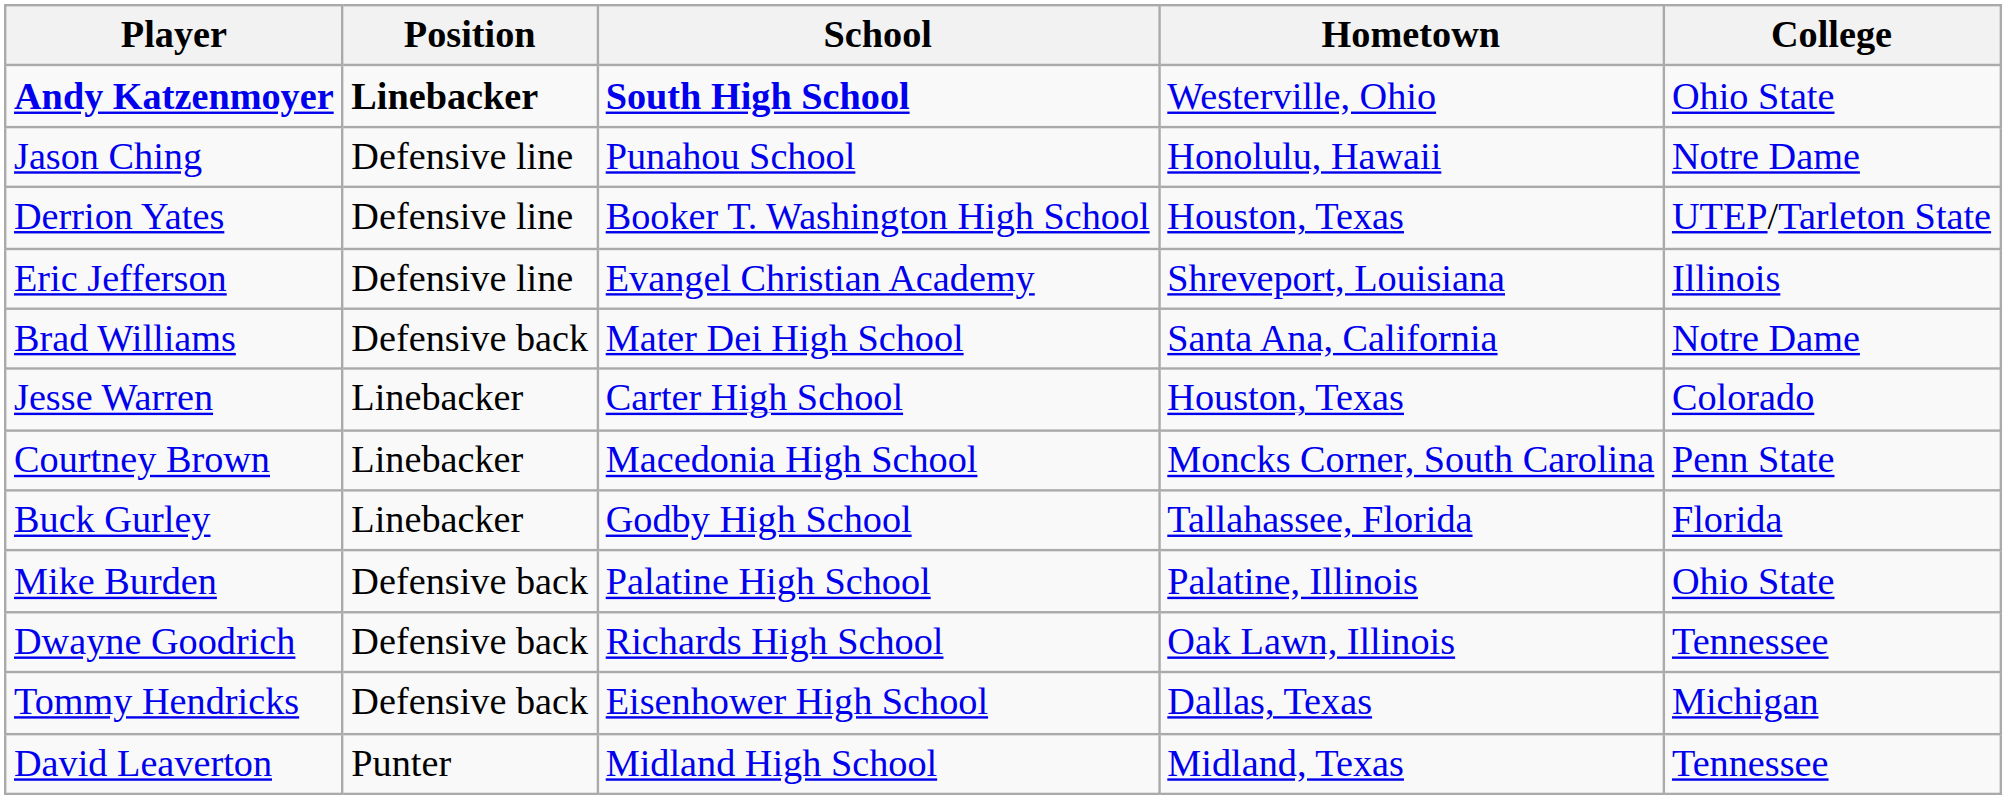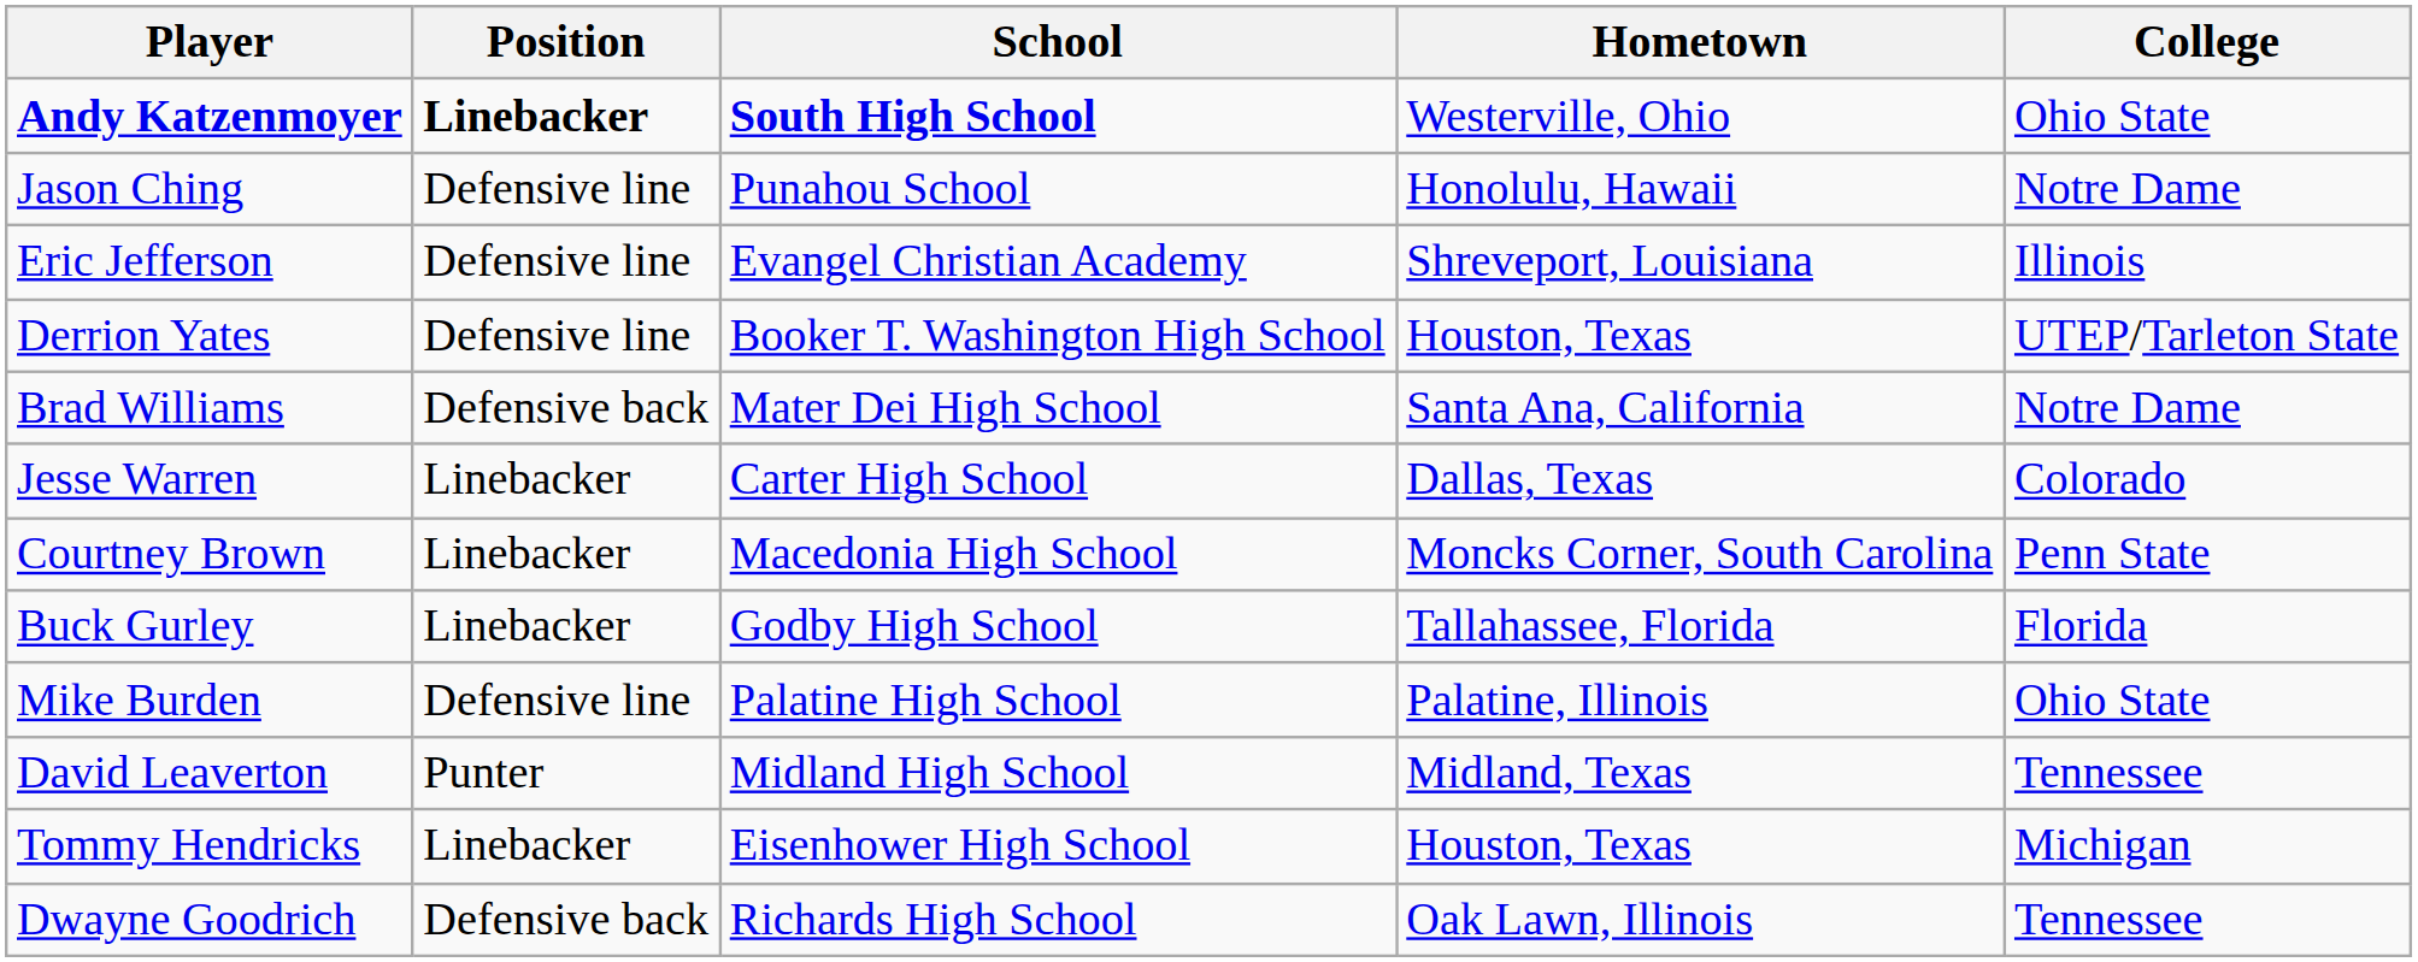 <table class="wikitable">
 <tr>
 <th>Player</th>
 <th>Position</th>
 <th>School</th>
 <th>Hometown</th>
 <th>College</th>
 </tr>
 <tr>
 <td><strong><a href='#'>Andy Katzenmoyer</a></strong></td>
 <td><strong>Linebacker</strong></td>
 <td><strong><a href='#'>South High School</a></strong></td>
 <td><a href='#'>Westerville, Ohio</a></td>
 <td><a href='#'>Ohio State</a></td>
 </tr>
 <tr>
 <td><a href='#'>Jason Ching</a></td>
 <td>Defensive line</td>
 <td><a href='#'>Punahou School</a></td>
 <td><a href='#'>Honolulu, Hawaii</a></td>
 <td><a href='#'>Notre Dame</a></td>
 </tr>
 <tr>
+<td><a href='#'>Eric Jefferson</a></td>
+<td>Defensive line</td>
+<td><a href='#'>Evangel Christian Academy</a></td>
+<td><a href='#'>Shreveport, Louisiana</a></td>
+<td><a href='#'>Illinois</a></td>
+</tr>
+<tr>
 <td><a href='#'>Derrion Yates</a></td>
 <td>Defensive line</td>
 <td><a href='#'>Booker T. Washington High School</a></td>
 <td><a href='#'>Houston, Texas</a></td>
 <td><a href='#'>UTEP</a>/<a href='#'>Tarleton State</a></td>
-</tr>
-<tr>
-<td><a href='#'>Eric Jefferson</a></td>
-<td>Defensive line</td>
-<td><a href='#'>Evangel Christian Academy</a></td>
-<td><a href='#'>Shreveport, Louisiana</a></td>
-<td><a href='#'>Illinois</a></td>
 </tr>
 <tr>
 <td><a href='#'>Brad Williams</a></td>
 <td>Defensive back</td>
 <td><a href='#'>Mater Dei High School</a></td>
 <td><a href='#'>Santa Ana, California</a></td>
 <td><a href='#'>Notre Dame</a></td>
 </tr>
 <tr>
 <td><a href='#'>Jesse Warren</a></td>
 <td>Linebacker</td>
 <td><a href='#'>Carter High School</a></td>
-<td><a href='#'>Houston, Texas</a></td>
+<td><a href='#'>Dallas, Texas</a></td>
 <td><a href='#'>Colorado</a></td>
 </tr>
 <tr>
 <td><a href='#'>Courtney Brown</a></td>
 <td>Linebacker</td>
 <td><a href='#'>Macedonia High School</a></td>
 <td><a href='#'>Moncks Corner, South Carolina</a></td>
 <td><a href='#'>Penn State</a></td>
 </tr>
 <tr>
 <td><a href='#'>Buck Gurley</a></td>
 <td>Linebacker</td>
 <td><a href='#'>Godby High School</a></td>
 <td><a href='#'>Tallahassee, Florida</a></td>
 <td><a href='#'>Florida</a></td>
 </tr>
 <tr>
 <td><a href='#'>Mike Burden</a></td>
-<td>Defensive back</td>
+<td>Defensive line</td>
 <td><a href='#'>Palatine High School</a></td>
 <td><a href='#'>Palatine, Illinois</a></td>
 <td><a href='#'>Ohio State</a></td>
+</tr>
+<tr>
+<td><a href='#'>David Leaverton</a></td>
+<td>Punter</td>
+<td><a href='#'>Midland High School</a></td>
+<td><a href='#'>Midland, Texas</a></td>
+<td><a href='#'>Tennessee</a></td>
+</tr>
+<tr>
+<td><a href='#'>Tommy Hendricks</a></td>
+<td>Linebacker</td>
+<td><a href='#'>Eisenhower High School</a></td>
+<td><a href='#'>Houston, Texas</a></td>
+<td><a href='#'>Michigan</a></td>
 </tr>
 <tr>
 <td><a href='#'>Dwayne Goodrich</a></td>
 <td>Defensive back</td>
 <td><a href='#'>Richards High School</a></td>
 <td><a href='#'>Oak Lawn, Illinois</a></td>
 <td><a href='#'>Tennessee</a></td>
 </tr>
-<tr>
-<td><a href='#'>Tommy Hendricks</a></td>
-<td>Defensive back</td>
-<td><a href='#'>Eisenhower High School</a></td>
-<td><a href='#'>Dallas, Texas</a></td>
-<td><a href='#'>Michigan</a></td>
-</tr>
-<tr>
-<td><a href='#'>David Leaverton</a></td>
-<td>Punter</td>
-<td><a href='#'>Midland High School</a></td>
-<td><a href='#'>Midland, Texas</a></td>
-<td><a href='#'>Tennessee</a></td>
-</tr>
 </table>
